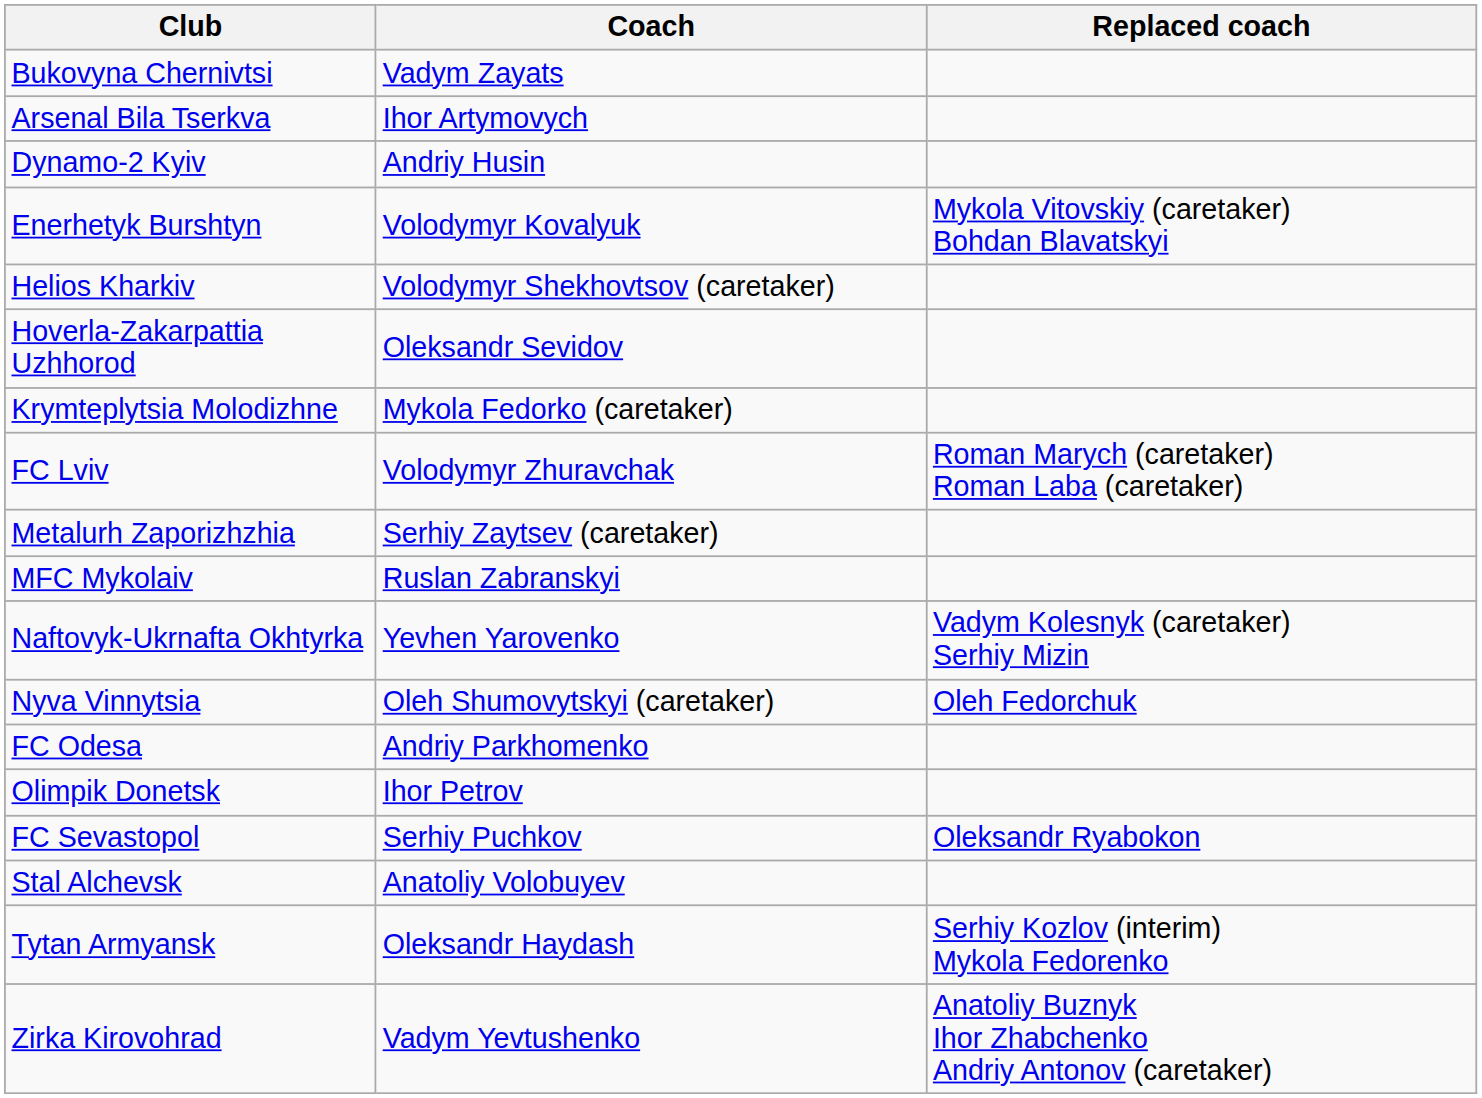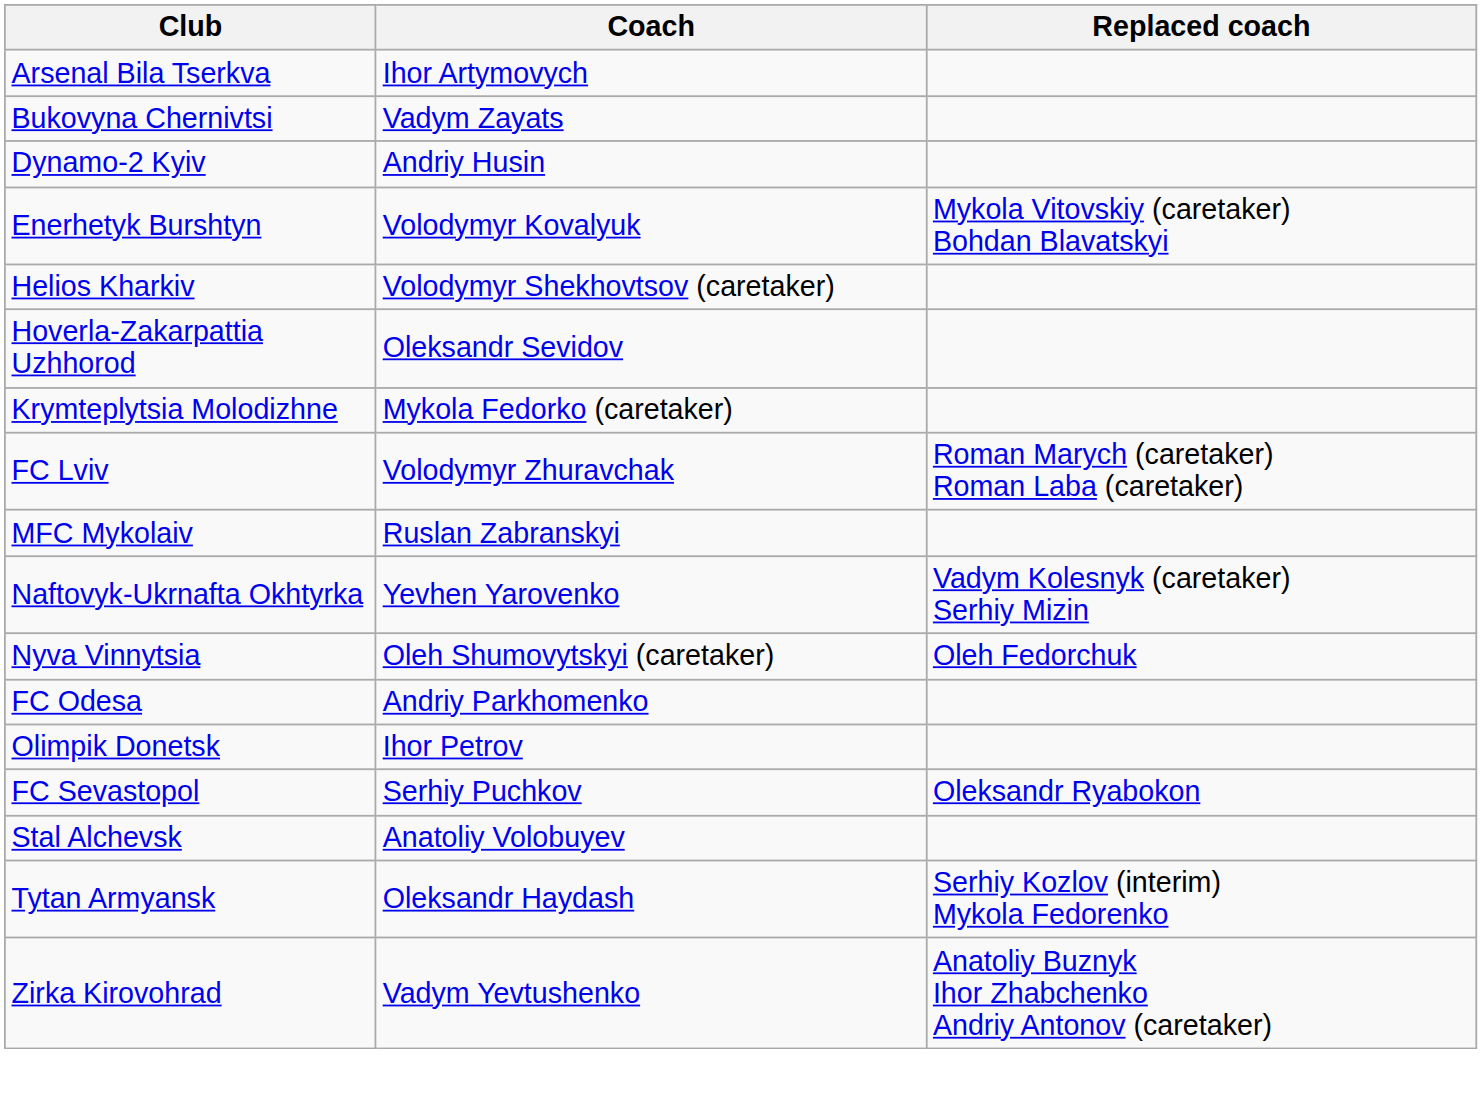 <table class="wikitable">
 <tr>
 <th style="width:200px;">Club</th>
 <th style="width:300px;">Coach</th>
 <th style="width:300px;">Replaced coach</th>
 </tr>
 <tr>
-<td><a href='#'>Bukovyna Chernivtsi</a></td>
-<td> <a href='#'>Vadym Zayats</a></td>
+<td><a href='#'>Arsenal Bila Tserkva</a></td>
+<td> <a href='#'>Ihor Artymovych</a></td>
 <td></td>
 </tr>
 <tr>
-<td><a href='#'>Arsenal Bila Tserkva</a></td>
-<td> <a href='#'>Ihor Artymovych</a></td>
+<td><a href='#'>Bukovyna Chernivtsi</a></td>
+<td> <a href='#'>Vadym Zayats</a></td>
 <td></td>
 </tr>
 <tr>
 <td><a href='#'>Dynamo-2 Kyiv</a></td>
 <td> <a href='#'>Andriy Husin</a></td>
 <td></td>
 </tr>
 <tr>
 <td><a href='#'>Enerhetyk Burshtyn</a></td>
 <td> <a href='#'>Volodymyr Kovalyuk</a></td>
 <td> <a href='#'>Mykola Vitovskiy</a> (caretaker)<br> <a href='#'>Bohdan Blavatskyi</a></td>
 </tr>
 <tr>
 <td><a href='#'>Helios Kharkiv</a></td>
 <td> <a href='#'>Volodymyr Shekhovtsov</a> (caretaker)</td>
 <td></td>
 </tr>
 <tr>
 <td><a href='#'>Hoverla-Zakarpattia Uzhhorod</a></td>
 <td> <a href='#'>Oleksandr Sevidov</a></td>
 <td></td>
 </tr>
 <tr>
 <td><a href='#'>Krymteplytsia Molodizhne</a></td>
 <td> <a href='#'>Mykola Fedorko</a> (caretaker)</td>
 <td></td>
 </tr>
 <tr>
 <td><a href='#'>FC Lviv</a></td>
 <td> <a href='#'>Volodymyr Zhuravchak</a></td>
 <td> <a href='#'>Roman Marych</a> (caretaker)<br> <a href='#'>Roman Laba</a> (caretaker)</td>
-</tr>
-<tr>
-<td><a href='#'>Metalurh Zaporizhzhia</a></td>
-<td> <a href='#'>Serhiy Zaytsev</a> (caretaker)</td>
-<td></td>
 </tr>
 <tr>
 <td><a href='#'>MFC Mykolaiv</a></td>
 <td> <a href='#'>Ruslan Zabranskyi</a></td>
 <td></td>
 </tr>
 <tr>
 <td><a href='#'>Naftovyk-Ukrnafta Okhtyrka</a></td>
 <td> <a href='#'>Yevhen Yarovenko</a></td>
 <td> <a href='#'>Vadym Kolesnyk</a> (caretaker)<br> <a href='#'>Serhiy Mizin</a></td>
 </tr>
 <tr>
 <td><a href='#'>Nyva Vinnytsia</a></td>
 <td> <a href='#'>Oleh Shumovytskyi</a> (caretaker)</td>
 <td> <a href='#'>Oleh Fedorchuk</a></td>
 </tr>
 <tr>
 <td><a href='#'>FC Odesa</a></td>
 <td> <a href='#'>Andriy Parkhomenko</a></td>
 <td></td>
 </tr>
 <tr>
 <td><a href='#'>Olimpik Donetsk</a></td>
 <td> <a href='#'>Ihor Petrov</a></td>
 <td></td>
 </tr>
 <tr>
 <td><a href='#'>FC Sevastopol</a></td>
 <td> <a href='#'>Serhiy Puchkov</a></td>
 <td> <a href='#'>Oleksandr Ryabokon</a></td>
 </tr>
 <tr>
 <td><a href='#'>Stal Alchevsk</a></td>
 <td> <a href='#'>Anatoliy Volobuyev</a></td>
 <td></td>
 </tr>
 <tr>
 <td><a href='#'>Tytan Armyansk</a></td>
 <td> <a href='#'>Oleksandr Haydash</a></td>
 <td> <a href='#'>Serhiy Kozlov</a> (interim)<br> <a href='#'>Mykola Fedorenko</a></td>
 </tr>
 <tr>
 <td><a href='#'>Zirka Kirovohrad</a></td>
 <td> <a href='#'>Vadym Yevtushenko</a></td>
 <td> <a href='#'>Anatoliy Buznyk</a><br> <a href='#'>Ihor Zhabchenko</a><br> <a href='#'>Andriy Antonov</a> (caretaker)</td>
 </tr>
 </table>
